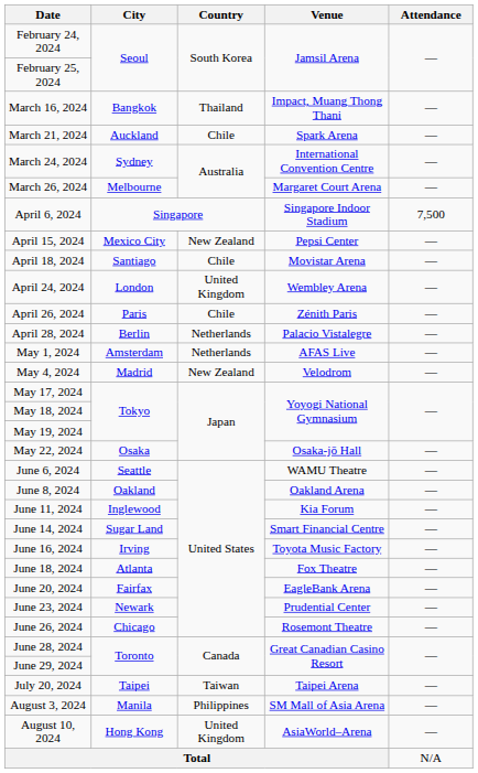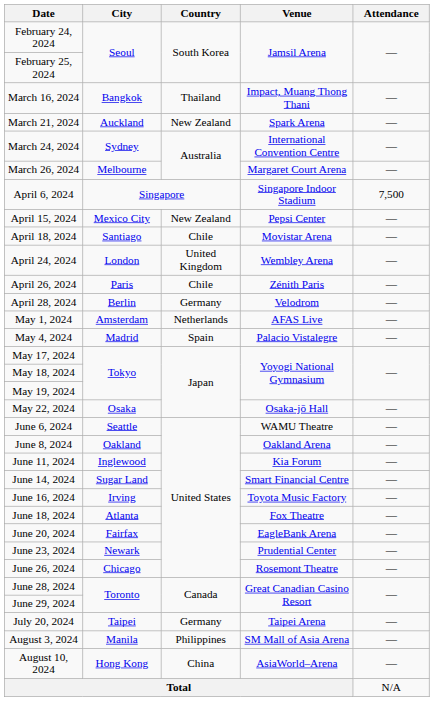 <table class="wikitable" style="text-align:center;">
 <tr>
 <th scope="col" style="width:12em;">Date</th>
 <th scope="col" style="width:10em;">City</th>
 <th scope="col" style="width:10em;">Country</th>
 <th scope="col" style="width:18em;">Venue</th>
 <th scope="col" style="width:9em;">Attendance</th>
 </tr>
 <tr>
 <td>February 24, 2024</td>
 <td rowspan="2"><a href='#'>Seoul</a></td>
 <td rowspan="2">South Korea</td>
 <td rowspan="2"><a href='#'>Jamsil Arena</a></td>
 <td rowspan="2">—</td>
 </tr>
 <tr>
 <td>February 25, 2024</td>
 </tr>
 <tr>
 <td>March 16, 2024</td>
 <td><a href='#'>Bangkok</a></td>
 <td>Thailand</td>
 <td><a href='#'>Impact, Muang Thong Thani</a></td>
 <td>—</td>
 </tr>
 <tr>
 <td>March 21, 2024</td>
 <td><a href='#'>Auckland</a></td>
-<td>Chile</td>
+<td>New Zealand</td>
 <td><a href='#'>Spark Arena</a></td>
 <td>—</td>
 </tr>
 <tr>
 <td>March 24, 2024</td>
 <td><a href='#'>Sydney</a></td>
 <td rowspan="2">Australia</td>
 <td><a href='#'>International Convention Centre</a></td>
 <td>—</td>
 </tr>
 <tr>
 <td>March 26, 2024</td>
 <td><a href='#'>Melbourne</a></td>
 <td><a href='#'>Margaret Court Arena</a></td>
 <td>—</td>
 </tr>
 <tr>
 <td>April 6, 2024</td>
 <td colspan="2"><a href='#'>Singapore</a></td>
 <td><a href='#'>Singapore Indoor Stadium</a></td>
 <td>7,500</td>
 </tr>
 <tr>
 <td>April 15, 2024</td>
 <td><a href='#'>Mexico City</a></td>
 <td>New Zealand</td>
 <td><a href='#'>Pepsi Center</a></td>
 <td>—</td>
 </tr>
 <tr>
 <td>April 18, 2024</td>
 <td><a href='#'>Santiago</a></td>
 <td>Chile</td>
 <td><a href='#'>Movistar Arena</a></td>
 <td>—</td>
 </tr>
 <tr>
 <td>April 24, 2024</td>
 <td><a href='#'>London</a></td>
 <td>United Kingdom</td>
 <td><a href='#'>Wembley Arena</a></td>
 <td>—</td>
 </tr>
 <tr>
 <td>April 26, 2024</td>
 <td><a href='#'>Paris</a></td>
 <td>Chile</td>
 <td><a href='#'>Zénith Paris</a></td>
 <td>—</td>
 </tr>
 <tr>
 <td>April 28, 2024</td>
 <td><a href='#'>Berlin</a></td>
-<td>Netherlands</td>
-<td><a href='#'>Palacio Vistalegre</a></td>
+<td>Germany</td>
+<td><a href='#'>Velodrom</a></td>
 <td>—</td>
 </tr>
 <tr>
 <td>May 1, 2024</td>
 <td><a href='#'>Amsterdam</a></td>
 <td>Netherlands</td>
 <td><a href='#'>AFAS Live</a></td>
 <td>—</td>
 </tr>
 <tr>
 <td>May 4, 2024</td>
 <td><a href='#'>Madrid</a></td>
-<td>New Zealand</td>
-<td><a href='#'>Velodrom</a></td>
+<td>Spain</td>
+<td><a href='#'>Palacio Vistalegre</a></td>
 <td>—</td>
 </tr>
 <tr>
 <td>May 17, 2024</td>
 <td rowspan="3"><a href='#'>Tokyo</a></td>
 <td rowspan="4">Japan</td>
 <td rowspan="3"><a href='#'>Yoyogi National Gymnasium</a></td>
 <td rowspan="3">—</td>
 </tr>
 <tr>
 <td>May 18, 2024</td>
 </tr>
 <tr>
 <td>May 19, 2024</td>
 </tr>
 <tr>
 <td>May 22, 2024</td>
 <td><a href='#'>Osaka</a></td>
 <td><a href='#'>Osaka-jō Hall</a></td>
 <td>—</td>
 </tr>
 <tr>
 <td>June 6, 2024</td>
 <td><a href='#'>Seattle</a></td>
 <td rowspan="9">United States</td>
 <td>WAMU Theatre</td>
 <td>—</td>
 </tr>
 <tr>
 <td>June 8, 2024</td>
 <td><a href='#'>Oakland</a></td>
 <td><a href='#'>Oakland Arena</a></td>
 <td>—</td>
 </tr>
 <tr>
 <td>June 11, 2024</td>
 <td><a href='#'>Inglewood</a></td>
 <td><a href='#'>Kia Forum</a></td>
 <td>—</td>
 </tr>
 <tr>
 <td>June 14, 2024</td>
 <td><a href='#'>Sugar Land</a></td>
 <td><a href='#'>Smart Financial Centre</a></td>
 <td>—</td>
 </tr>
 <tr>
 <td>June 16, 2024</td>
 <td><a href='#'>Irving</a></td>
 <td><a href='#'>Toyota Music Factory</a></td>
 <td>—</td>
 </tr>
 <tr>
 <td>June 18, 2024</td>
 <td><a href='#'>Atlanta</a></td>
 <td><a href='#'>Fox Theatre</a></td>
 <td>—</td>
 </tr>
 <tr>
 <td>June 20, 2024</td>
 <td><a href='#'>Fairfax</a></td>
 <td><a href='#'>EagleBank Arena</a></td>
 <td>—</td>
 </tr>
 <tr>
 <td>June 23, 2024</td>
 <td><a href='#'>Newark</a></td>
 <td><a href='#'>Prudential Center</a></td>
 <td>—</td>
 </tr>
 <tr>
 <td>June 26, 2024</td>
 <td><a href='#'>Chicago</a></td>
 <td><a href='#'>Rosemont Theatre</a></td>
 <td>—</td>
 </tr>
 <tr>
 <td>June 28, 2024</td>
 <td rowspan="2"><a href='#'>Toronto</a></td>
 <td rowspan="2">Canada</td>
 <td rowspan="2"><a href='#'>Great Canadian Casino Resort</a></td>
 <td rowspan="2">—</td>
 </tr>
 <tr>
 <td>June 29, 2024</td>
 </tr>
 <tr>
 <td>July 20, 2024</td>
 <td><a href='#'>Taipei</a></td>
-<td>Taiwan</td>
+<td>Germany</td>
 <td><a href='#'>Taipei Arena</a></td>
 <td>—</td>
 </tr>
 <tr>
 <td>August 3, 2024</td>
 <td><a href='#'>Manila</a></td>
 <td>Philippines</td>
 <td><a href='#'>SM Mall of Asia Arena</a></td>
 <td>—</td>
 </tr>
 <tr>
 <td>August 10, 2024</td>
 <td><a href='#'>Hong Kong</a></td>
-<td>United Kingdom</td>
+<td>China</td>
 <td><a href='#'>AsiaWorld–Arena</a></td>
 <td>—</td>
 </tr>
 <tr>
 <th colspan="4">Total</th>
 <td>N/A</td>
 </tr>
 </table>
